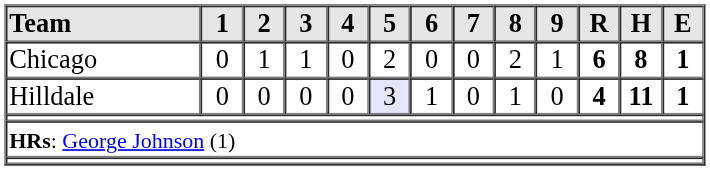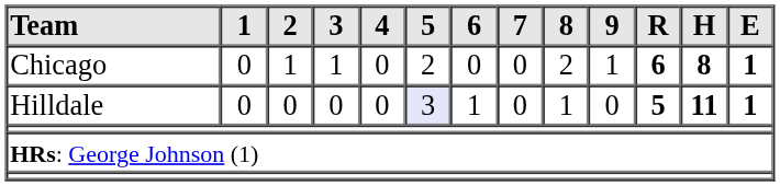 <table border=1 cellspacing=0 width=425 style="margin-left:3em;">
 <tr style="text-align:center; background-color:#e6e6e6;">
 <th align=left width=28%>Team</th>
 <th width=6%>1</th>
 <th width=6%>2</th>
 <th width=6%>3</th>
 <th width=6%>4</th>
 <th width=6%>5</th>
 <th width=6%>6</th>
 <th width=6%>7</th>
 <th width=6%>8</th>
 <th width=6%>9</th>
 <th width=6%>R</th>
 <th width=6%>H</th>
 <th width=6%>E</th>
 </tr>
 <tr style="text-align:center;">
 <td align=left>Chicago</td>
 <td>0</td>
 <td>1</td>
 <td>1</td>
 <td>0</td>
 <td>2</td>
 <td>0</td>
 <td>0</td>
 <td>2</td>
 <td>1</td>
 <td><strong>6</strong></td>
 <td><strong>8</strong></td>
 <td><strong>1</strong></td>
 </tr>
 <tr style="text-align:center;">
 <td align=left>Hilldale</td>
 <td>0</td>
 <td>0</td>
 <td>0</td>
 <td>0</td>
 <td style="background: lavender;">3</td>
 <td>1</td>
 <td>0</td>
 <td>1</td>
 <td>0</td>
-<td><strong>4</strong></td>
+<td><strong>5</strong></td>
 <td><strong>11</strong></td>
 <td><strong>1</strong></td>
 </tr>
 <tr style="text-align:left;">
 <td colspan=14></td>
 </tr>
 <tr style="text-align:left;">
 <td colspan=14><small><strong>HRs</strong>: <a href='#'>George Johnson</a> (1) </small></td>
 </tr>
 <tr style="text-align:left;">
 <td colspan=14></td>
 </tr>
 <tr style="text-align:left;">
 </tr>
 </table>
